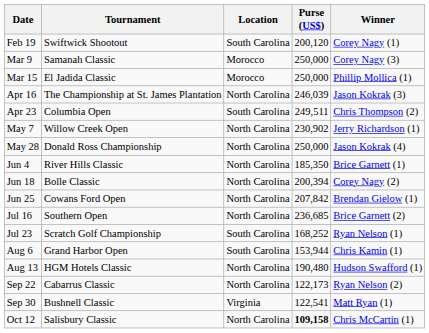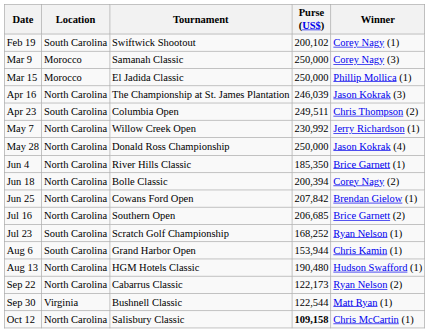 <table class="wikitable" style="font-size:95%">
 <tr>
 <th>Date</th>
+<th>Location</th>
 <th>Tournament</th>
-<th>Location</th>
 <th>Purse<br>(<a href='#'>US$</a>)</th>
 <th>Winner</th>
 </tr>
 <tr>
 <td>Feb 19</td>
+<td>South Carolina</td>
 <td>Swiftwick Shootout</td>
-<td>South Carolina</td>
-<td align=right>200,120</td>
+<td align=right>200,102</td>
 <td> <a href='#'>Corey Nagy</a> (1)</td>
 </tr>
 <tr>
 <td>Mar 9</td>
+<td>Morocco</td>
 <td>Samanah Classic</td>
-<td>Morocco</td>
 <td align=right>250,000</td>
 <td> <a href='#'>Corey Nagy</a> (3)</td>
 </tr>
 <tr>
 <td>Mar 15</td>
+<td>Morocco</td>
 <td>El Jadida Classic</td>
-<td>Morocco</td>
 <td align=right>250,000</td>
 <td> <a href='#'>Phillip Mollica</a> (1)</td>
 </tr>
 <tr>
 <td>Apr 16</td>
+<td>North Carolina</td>
 <td>The Championship at St. James Plantation</td>
-<td>North Carolina</td>
 <td align=right>246,039</td>
 <td> <a href='#'>Jason Kokrak</a> (3)</td>
 </tr>
 <tr>
 <td>Apr 23</td>
+<td>South Carolina</td>
 <td>Columbia Open</td>
-<td>South Carolina</td>
 <td align=right>249,511</td>
 <td> <a href='#'>Chris Thompson</a> (2)</td>
 </tr>
 <tr>
 <td>May 7</td>
+<td>North Carolina</td>
 <td>Willow Creek Open</td>
-<td>North Carolina</td>
-<td align=right>230,902</td>
+<td align=right>230,992</td>
 <td> <a href='#'>Jerry Richardson</a> (1)</td>
 </tr>
 <tr>
 <td>May 28</td>
+<td>North Carolina</td>
 <td>Donald Ross Championship</td>
-<td>North Carolina</td>
 <td align=right>250,000</td>
 <td> <a href='#'>Jason Kokrak</a> (4)</td>
 </tr>
 <tr>
 <td>Jun 4</td>
+<td>North Carolina</td>
 <td>River Hills Classic</td>
-<td>North Carolina</td>
 <td align=right>185,350</td>
 <td> <a href='#'>Brice Garnett</a> (1)</td>
 </tr>
 <tr>
 <td>Jun 18</td>
+<td>North Carolina</td>
 <td>Bolle Classic</td>
-<td>North Carolina</td>
 <td align=right>200,394</td>
 <td> <a href='#'>Corey Nagy</a> (2)</td>
 </tr>
 <tr>
 <td>Jun 25</td>
+<td>North Carolina</td>
 <td>Cowans Ford Open</td>
-<td>North Carolina</td>
 <td align=right>207,842</td>
 <td> <a href='#'>Brendan Gielow</a> (1)</td>
 </tr>
 <tr>
 <td>Jul 16</td>
+<td>North Carolina</td>
 <td>Southern Open</td>
-<td>North Carolina</td>
-<td align=right>236,685</td>
+<td align=right>206,685</td>
 <td> <a href='#'>Brice Garnett</a> (2)</td>
 </tr>
 <tr>
 <td>Jul 23</td>
+<td>South Carolina</td>
 <td>Scratch Golf Championship</td>
-<td>South Carolina</td>
 <td align=right>168,252</td>
 <td> <a href='#'>Ryan Nelson</a> (1)</td>
 </tr>
 <tr>
 <td>Aug 6</td>
+<td>South Carolina</td>
 <td>Grand Harbor Open</td>
-<td>South Carolina</td>
 <td align=right>153,944</td>
 <td> <a href='#'>Chris Kamin</a> (1)</td>
 </tr>
 <tr>
 <td>Aug 13</td>
+<td>North Carolina</td>
 <td>HGM Hotels Classic</td>
-<td>North Carolina</td>
 <td align=right>190,480</td>
 <td> <a href='#'>Hudson Swafford</a> (1)</td>
 </tr>
 <tr>
 <td>Sep 22</td>
+<td>North Carolina</td>
 <td>Cabarrus Classic</td>
-<td>North Carolina</td>
 <td align=right>122,173</td>
 <td> <a href='#'>Ryan Nelson</a> (2)</td>
 </tr>
 <tr>
 <td>Sep 30</td>
+<td>Virginia</td>
 <td>Bushnell Classic</td>
-<td>Virginia</td>
-<td align=right>122,541</td>
+<td align=right>122,544</td>
 <td> <a href='#'>Matt Ryan</a> (1)</td>
 </tr>
 <tr>
 <td>Oct 12</td>
+<td>North Carolina</td>
 <td>Salisbury Classic</td>
-<td>North Carolina</td>
 <td align=right><strong>109,158</strong></td>
 <td> <a href='#'>Chris McCartin</a> (1)</td>
 </tr>
 </table>
